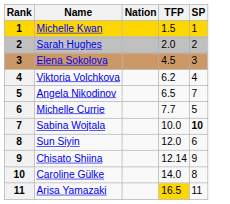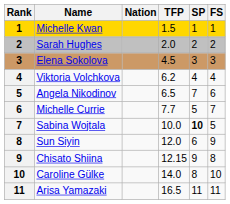 <table class="wikitable">
 <tr>
 <th>Rank</th>
 <th>Name</th>
 <th>Nation</th>
 <th>TFP</th>
 <th>SP</th>
+<th>FS</th>
 </tr>
 <tr bgcolor="gold">
 <td align="center"><strong>1</strong></td>
 <td><a href='#'>Michelle Kwan</a></td>
 <td></td>
 <td>1.5</td>
+<td>1</td>
 <td>1</td>
 </tr>
 <tr bgcolor="silver">
 <td align="center"><strong>2</strong></td>
 <td><a href='#'>Sarah Hughes</a></td>
 <td></td>
 <td>2.0</td>
 <td>2</td>
+<td>2</td>
 </tr>
 <tr bgcolor="cc9966">
 <td align="center"><strong>3</strong></td>
 <td><a href='#'>Elena Sokolova</a></td>
 <td></td>
 <td>4.5</td>
+<td>3</td>
 <td>3</td>
 </tr>
 <tr>
 <th>4</th>
 <td><a href='#'>Viktoria Volchkova</a></td>
 <td></td>
 <td>6.2</td>
 <td>4</td>
+<td>4</td>
 </tr>
 <tr>
 <th>5</th>
 <td><a href='#'>Angela Nikodinov</a></td>
 <td></td>
 <td>6.5</td>
 <td>7</td>
+<td>6</td>
 </tr>
 <tr>
 <th>6</th>
 <td><a href='#'>Michelle Currie</a></td>
 <td></td>
 <td>7.7</td>
 <td>5</td>
+<td>7</td>
 </tr>
 <tr>
 <th>7</th>
 <td><a href='#'>Sabina Wojtala</a></td>
 <td></td>
 <td>10.0</td>
 <td><strong>10</strong></td>
+<td>5</td>
 </tr>
 <tr>
 <th>8</th>
 <td><a href='#'>Sun Siyin</a></td>
 <td></td>
 <td>12.0</td>
 <td>6</td>
+<td>9</td>
 </tr>
 <tr>
 <th>9</th>
 <td><a href='#'>Chisato Shiina</a></td>
 <td></td>
-<td>12.14</td>
+<td>12.15</td>
 <td>9</td>
+<td>8</td>
 </tr>
 <tr>
 <th>10</th>
 <td><a href='#'>Caroline Gülke</a></td>
 <td></td>
 <td>14.0</td>
 <td>8</td>
+<td>10</td>
 </tr>
 <tr>
 <th>11</th>
 <td><a href='#'>Arisa Yamazaki</a></td>
 <td></td>
-<td style="background: gold;">16.5</td>
+<td>16.5</td>
+<td>11</td>
 <td>11</td>
 </tr>
 </table>
